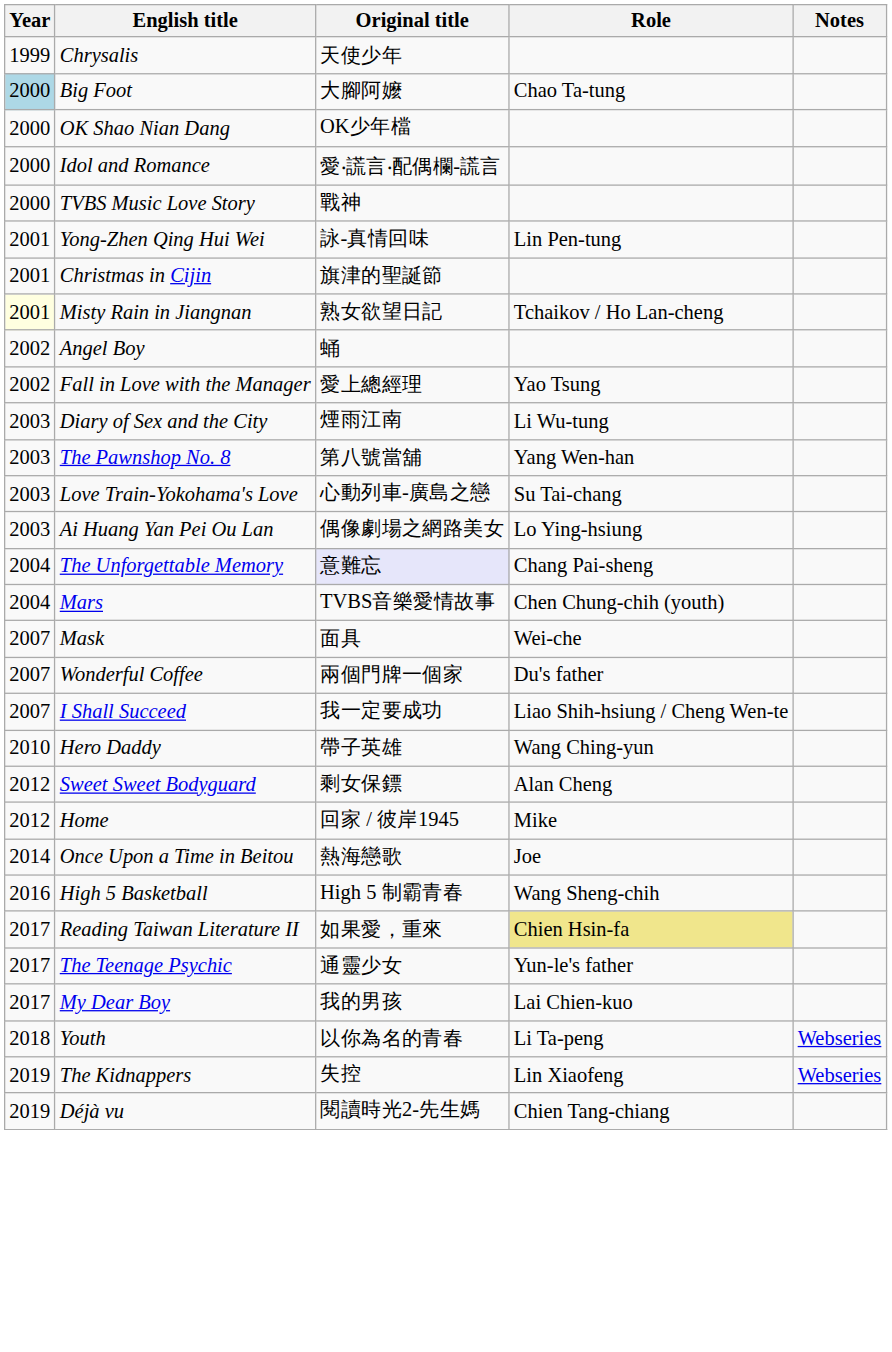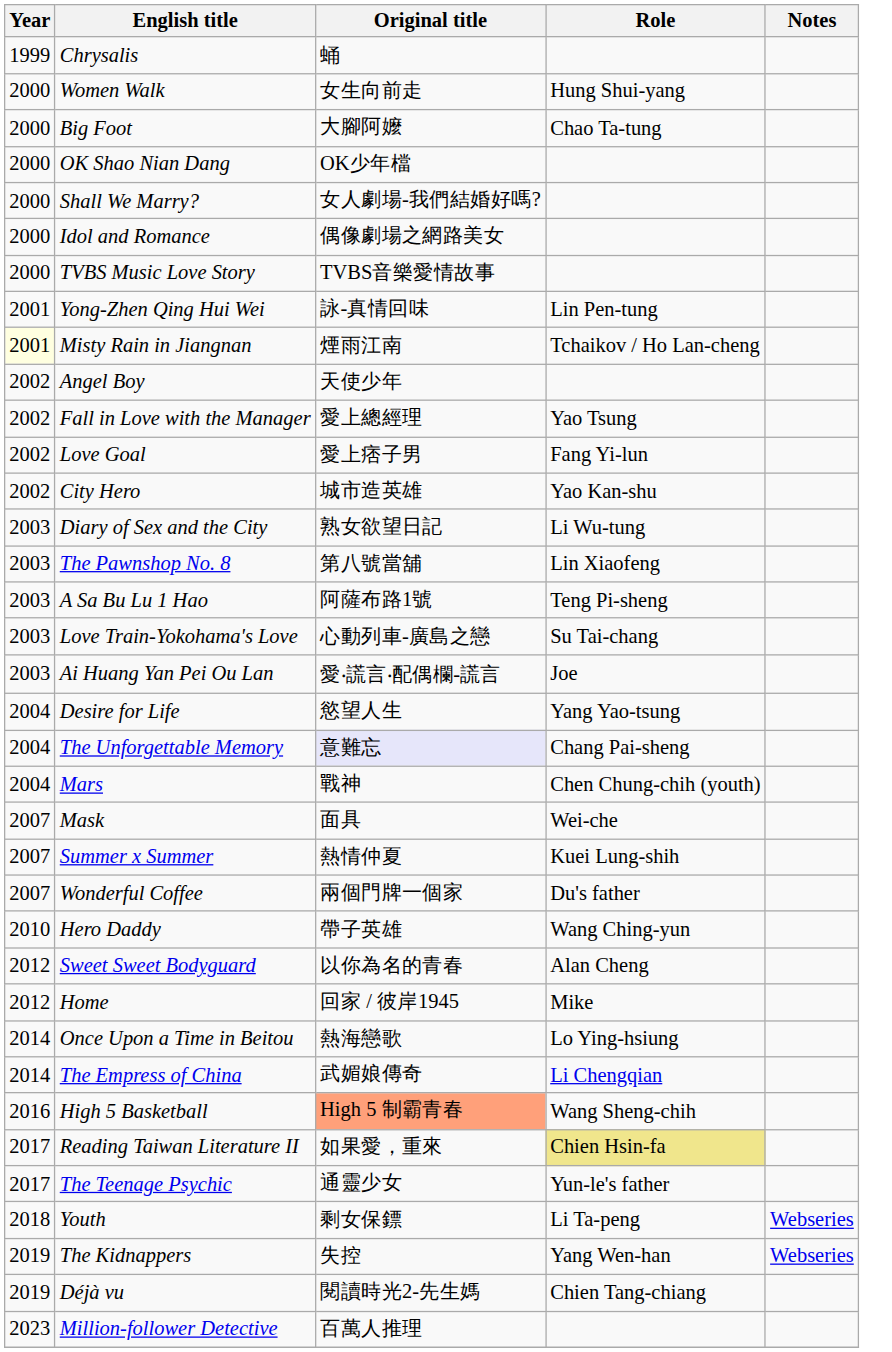 <table class="wikitable sortable">
 <tr>
 <th>Year</th>
 <th>English title</th>
 <th>Original title</th>
 <th>Role</th>
 <th class="unsortable">Notes</th>
 </tr>
 <tr>
 <td>1999</td>
 <td><em>Chrysalis</em></td>
-<td>天使少年</td>
+<td>蛹</td>
 <td></td>
 <td></td>
 </tr>
 <tr>
-<td style="background: lightblue;">2000</td>
+<td>2000</td>
+<td><em>Women Walk</em></td>
+<td>女生向前走</td>
+<td>Hung Shui-yang</td>
+<td></td>
+</tr>
+<tr>
+<td>2000</td>
 <td><em>Big Foot</em></td>
 <td>大腳阿嬤</td>
 <td>Chao Ta-tung</td>
 <td></td>
 </tr>
 <tr>
 <td>2000</td>
 <td><em>OK Shao Nian Dang</em></td>
 <td>OK少年檔</td>
 <td></td>
 <td></td>
 </tr>
 <tr>
 <td>2000</td>
+<td><em>Shall We Marry?</em></td>
+<td>女人劇場-我們結婚好嗎?</td>
+<td></td>
+<td></td>
+</tr>
+<tr>
+<td>2000</td>
 <td><em>Idol and Romance</em></td>
-<td>愛‧謊言‧配偶欄-謊言</td>
+<td>偶像劇場之網路美女</td>
 <td></td>
 <td></td>
 </tr>
 <tr>
 <td>2000</td>
 <td><em>TVBS Music Love Story</em></td>
-<td>戰神</td>
+<td>TVBS音樂愛情故事</td>
 <td></td>
 <td></td>
 </tr>
 <tr>
 <td>2001</td>
 <td><em>Yong-Zhen Qing Hui Wei</em></td>
 <td>詠-真情回味</td>
 <td>Lin Pen-tung</td>
 <td></td>
 </tr>
 <tr>
-<td>2001</td>
-<td><em>Christmas in <a href='#'>Cijin</a></em></td>
-<td>旗津的聖誕節</td>
-<td></td>
-<td></td>
-</tr>
-<tr>
 <td style="background: lightyellow;">2001</td>
 <td><em>Misty Rain in Jiangnan</em></td>
-<td>熟女欲望日記</td>
+<td>煙雨江南</td>
 <td>Tchaikov / Ho Lan-cheng</td>
 <td></td>
 </tr>
 <tr>
 <td>2002</td>
 <td><em>Angel Boy</em></td>
-<td>蛹</td>
+<td>天使少年</td>
 <td></td>
 <td></td>
 </tr>
 <tr>
 <td>2002</td>
 <td><em>Fall in Love with the Manager</em></td>
 <td>愛上總經理</td>
 <td>Yao Tsung</td>
 <td></td>
 </tr>
 <tr>
+<td>2002</td>
+<td><em>Love Goal</em></td>
+<td>愛上痞子男</td>
+<td>Fang Yi-lun</td>
+<td></td>
+</tr>
+<tr>
+<td>2002</td>
+<td><em>City Hero</em></td>
+<td>城市造英雄</td>
+<td>Yao Kan-shu</td>
+<td></td>
+</tr>
+<tr>
 <td>2003</td>
 <td><em>Diary of Sex and the City</em></td>
-<td>煙雨江南</td>
+<td>熟女欲望日記</td>
 <td>Li Wu-tung</td>
 <td></td>
 </tr>
 <tr>
 <td>2003</td>
 <td><em><a href='#'>The Pawnshop No. 8</a></em></td>
 <td>第八號當舖</td>
-<td>Yang Wen-han</td>
+<td>Lin Xiaofeng</td>
+<td></td>
+</tr>
+<tr>
+<td>2003</td>
+<td><em>A Sa Bu Lu 1 Hao</em></td>
+<td>阿薩布路1號</td>
+<td>Teng Pi-sheng</td>
 <td></td>
 </tr>
 <tr>
 <td>2003</td>
 <td><em>Love Train-Yokohama's Love</em></td>
 <td>心動列車-廣島之戀</td>
 <td>Su Tai-chang</td>
 <td></td>
 </tr>
 <tr>
 <td>2003</td>
 <td><em>Ai Huang Yan Pei Ou Lan</em></td>
-<td>偶像劇場之網路美女</td>
-<td>Lo Ying-hsiung</td>
+<td>愛‧謊言‧配偶欄-謊言</td>
+<td>Joe</td>
+<td></td>
+</tr>
+<tr>
+<td>2004</td>
+<td><em>Desire for Life</em></td>
+<td>慾望人生</td>
+<td>Yang Yao-tsung</td>
 <td></td>
 </tr>
 <tr>
 <td>2004</td>
 <td><em><a href='#'>The Unforgettable Memory</a></em></td>
 <td style="background: lavender;">意難忘</td>
 <td>Chang Pai-sheng</td>
 <td></td>
 </tr>
 <tr>
 <td>2004</td>
 <td><em><a href='#'>Mars</a></em></td>
-<td>TVBS音樂愛情故事</td>
+<td>戰神</td>
 <td>Chen Chung-chih (youth)</td>
 <td></td>
 </tr>
 <tr>
 <td>2007</td>
 <td><em>Mask</em></td>
 <td>面具</td>
 <td>Wei-che</td>
 <td></td>
 </tr>
 <tr>
 <td>2007</td>
-<td><em>Wonderful Coffee</em></td>
-<td>兩個門牌一個家</td>
-<td>Du's father</td>
+<td><em><a href='#'>Summer x Summer</a></em></td>
+<td>熱情仲夏</td>
+<td>Kuei Lung-shih</td>
 <td></td>
 </tr>
 <tr>
 <td>2007</td>
-<td><em><a href='#'>I Shall Succeed</a></em></td>
-<td>我一定要成功</td>
-<td>Liao Shih-hsiung / Cheng Wen-te</td>
+<td><em>Wonderful Coffee</em></td>
+<td>兩個門牌一個家</td>
+<td>Du's father</td>
 <td></td>
 </tr>
 <tr>
 <td>2010</td>
 <td><em>Hero Daddy</em></td>
 <td>帶子英雄</td>
 <td>Wang Ching-yun</td>
 <td></td>
 </tr>
 <tr>
 <td>2012</td>
 <td><em><a href='#'>Sweet Sweet Bodyguard</a></em></td>
-<td>剩女保鏢</td>
+<td>以你為名的青春</td>
 <td>Alan Cheng</td>
 <td></td>
 </tr>
 <tr>
 <td>2012</td>
 <td><em>Home</em></td>
 <td>回家 / 彼岸1945</td>
 <td>Mike</td>
 <td></td>
 </tr>
 <tr>
 <td>2014</td>
 <td><em>Once Upon a Time in Beitou</em></td>
 <td>熱海戀歌</td>
-<td>Joe</td>
+<td>Lo Ying-hsiung</td>
+<td></td>
+</tr>
+<tr>
+<td>2014</td>
+<td><em><a href='#'>The Empress of China</a></em></td>
+<td>武媚娘傳奇</td>
+<td><a href='#'>Li Chengqian</a></td>
 <td></td>
 </tr>
 <tr>
 <td>2016</td>
 <td><em>High 5 Basketball</em></td>
-<td>High 5 制霸青春</td>
+<td style="background: lightsalmon;">High 5 制霸青春</td>
 <td>Wang Sheng-chih</td>
 <td></td>
 </tr>
 <tr>
 <td>2017</td>
 <td><em>Reading Taiwan Literature II</em></td>
 <td>如果愛，重來</td>
 <td style="background: khaki;">Chien Hsin-fa</td>
 <td></td>
 </tr>
 <tr>
 <td>2017</td>
 <td><em><a href='#'>The Teenage Psychic</a></em></td>
 <td>通靈少女</td>
 <td>Yun-le's father</td>
 <td></td>
 </tr>
 <tr>
-<td>2017</td>
-<td><em><a href='#'>My Dear Boy</a></em></td>
-<td>我的男孩</td>
-<td>Lai Chien-kuo</td>
-<td></td>
-</tr>
-<tr>
 <td>2018</td>
 <td><em>Youth</em></td>
-<td>以你為名的青春</td>
+<td>剩女保鏢</td>
 <td>Li Ta-peng</td>
 <td><a href='#'>Webseries</a></td>
 </tr>
 <tr>
 <td>2019</td>
 <td><em>The Kidnappers</em></td>
 <td>失控</td>
-<td>Lin Xiaofeng</td>
+<td>Yang Wen-han</td>
 <td><a href='#'>Webseries</a></td>
 </tr>
 <tr>
 <td>2019</td>
 <td><em>Déjà vu</em></td>
 <td>閱讀時光2-先生媽</td>
 <td>Chien Tang-chiang</td>
 <td></td>
 </tr>
 <tr>
+<td>2023</td>
+<td><em><a href='#'>Million-follower Detective</a></em></td>
+<td>百萬人推理</td>
+<td></td>
+<td></td>
+</tr>
+<tr>
 </tr>
 </table>
